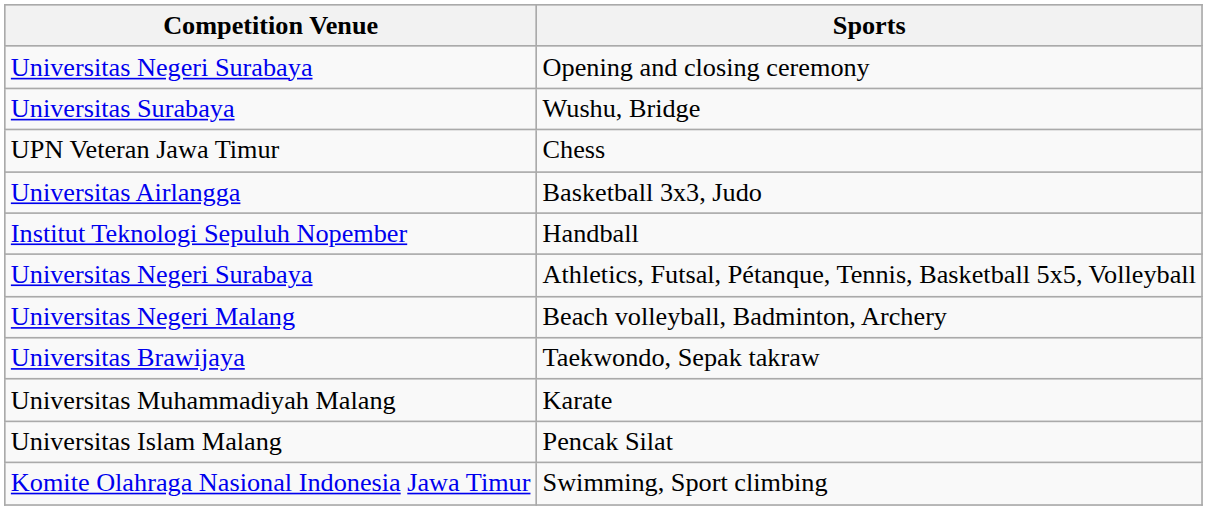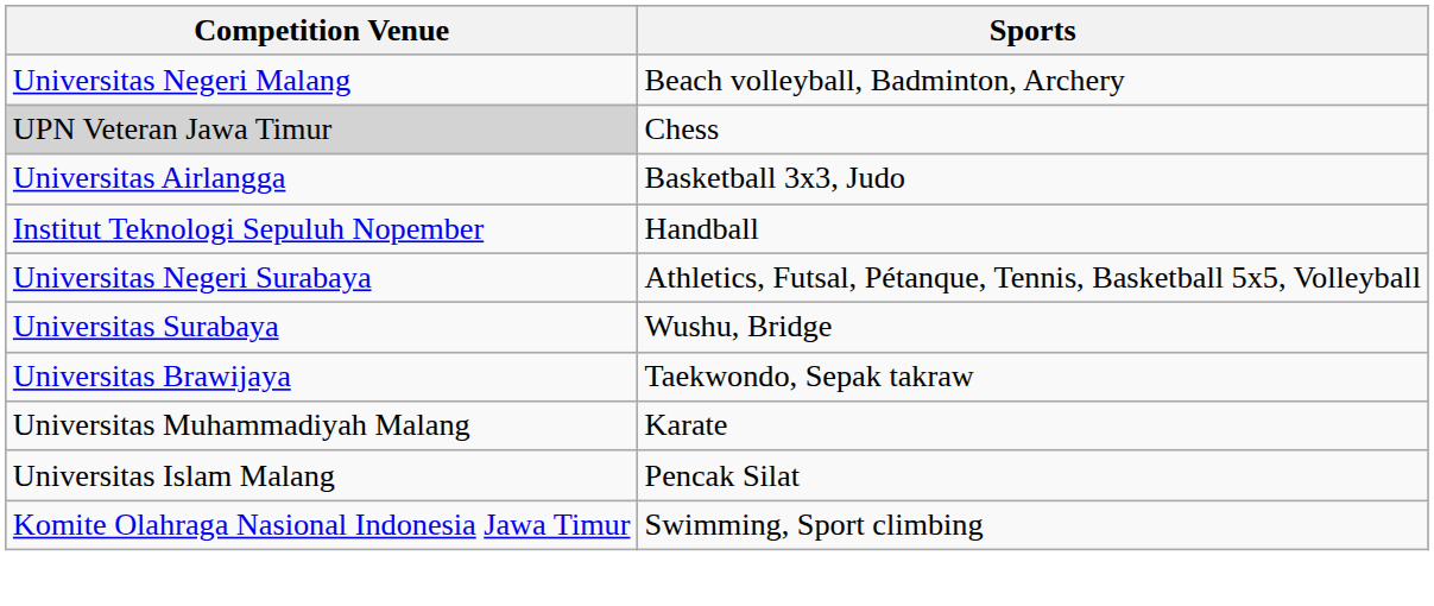 <table class="wikitable">
 <tr>
 <th>Competition Venue</th>
 <th>Sports</th>
 </tr>
 <tr>
-<td><a href='#'>Universitas Negeri Surabaya</a></td>
-<td>Opening and closing ceremony</td>
+<td><a href='#'>Universitas Negeri Malang</a></td>
+<td>Beach volleyball, Badminton, Archery</td>
 </tr>
 <tr>
-<td><a href='#'>Universitas Surabaya</a></td>
-<td>Wushu, Bridge</td>
-</tr>
-<tr>
-<td>UPN Veteran Jawa Timur</td>
+<td style="background: lightgrey;">UPN Veteran Jawa Timur</td>
 <td>Chess</td>
 </tr>
 <tr>
 <td><a href='#'>Universitas Airlangga</a></td>
 <td>Basketball 3x3, Judo</td>
 </tr>
 <tr>
 <td><a href='#'>Institut Teknologi Sepuluh Nopember</a></td>
 <td>Handball</td>
 </tr>
 <tr>
 <td><a href='#'>Universitas Negeri Surabaya</a></td>
 <td>Athletics, Futsal, Pétanque, Tennis, Basketball 5x5, Volleyball</td>
 </tr>
 <tr>
-<td><a href='#'>Universitas Negeri Malang</a></td>
-<td>Beach volleyball, Badminton, Archery</td>
+<td><a href='#'>Universitas Surabaya</a></td>
+<td>Wushu, Bridge</td>
 </tr>
 <tr>
 <td><a href='#'>Universitas Brawijaya</a></td>
 <td>Taekwondo, Sepak takraw</td>
 </tr>
 <tr>
 <td>Universitas Muhammadiyah Malang</td>
 <td>Karate</td>
 </tr>
 <tr>
 <td>Universitas Islam Malang</td>
 <td>Pencak Silat</td>
 </tr>
 <tr>
 <td><a href='#'>Komite Olahraga Nasional Indonesia</a> <a href='#'>Jawa Timur</a></td>
 <td>Swimming, Sport climbing</td>
 </tr>
 </table>
